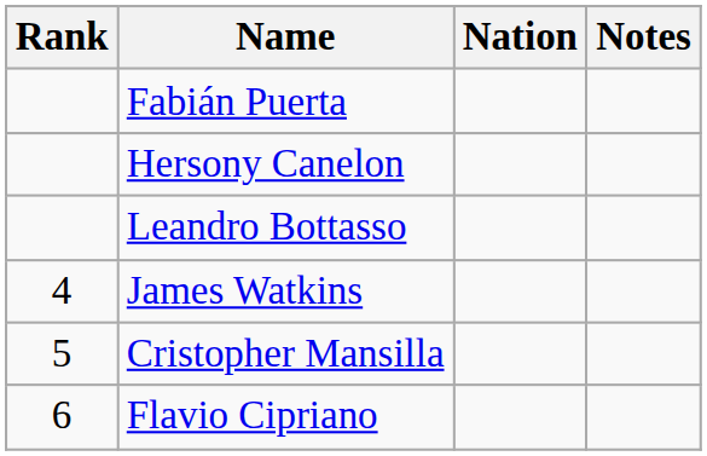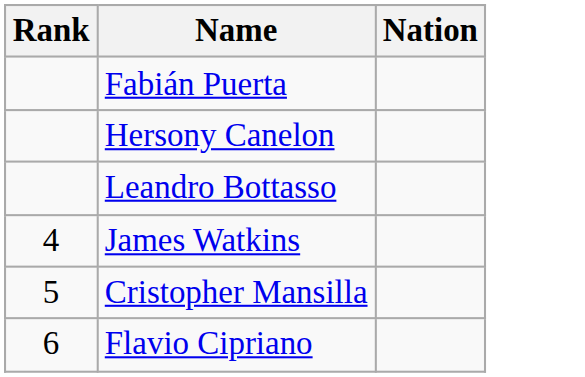 <table class="wikitable sortable" style="text-align:center">
 <tr>
 <th>Rank</th>
 <th>Name</th>
 <th>Nation</th>
-<th>Notes</th>
 </tr>
 <tr>
 <td></td>
 <td align=left><a href='#'>Fabián Puerta</a></td>
 <td align=left></td>
-<td></td>
 </tr>
 <tr>
 <td></td>
 <td align=left><a href='#'>Hersony Canelon</a></td>
 <td align=left></td>
-<td></td>
 </tr>
 <tr>
 <td></td>
 <td align=left><a href='#'>Leandro Bottasso</a></td>
 <td align=left></td>
-<td></td>
 </tr>
 <tr>
 <td>4</td>
 <td align=left><a href='#'>James Watkins</a></td>
 <td align=left></td>
-<td></td>
 </tr>
 <tr>
 <td>5</td>
 <td align=left><a href='#'>Cristopher Mansilla</a></td>
 <td align=left></td>
-<td></td>
 </tr>
 <tr>
 <td>6</td>
 <td align=left><a href='#'>Flavio Cipriano</a></td>
 <td align=left></td>
-<td></td>
 </tr>
 </table>
